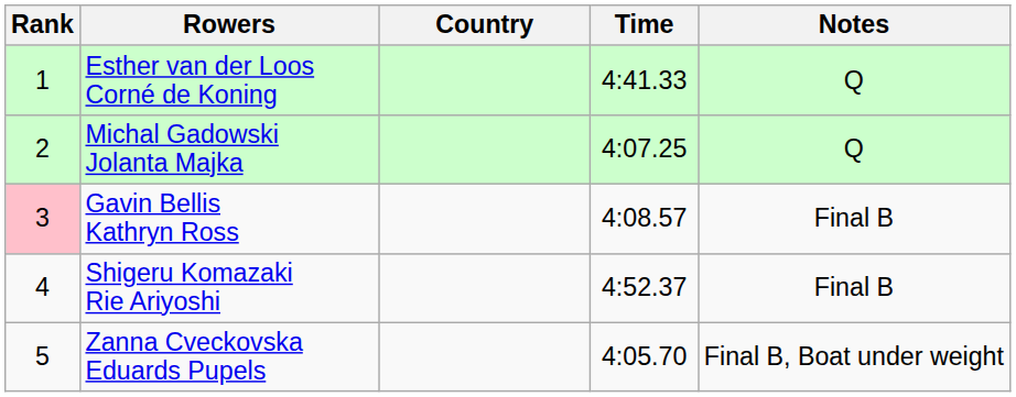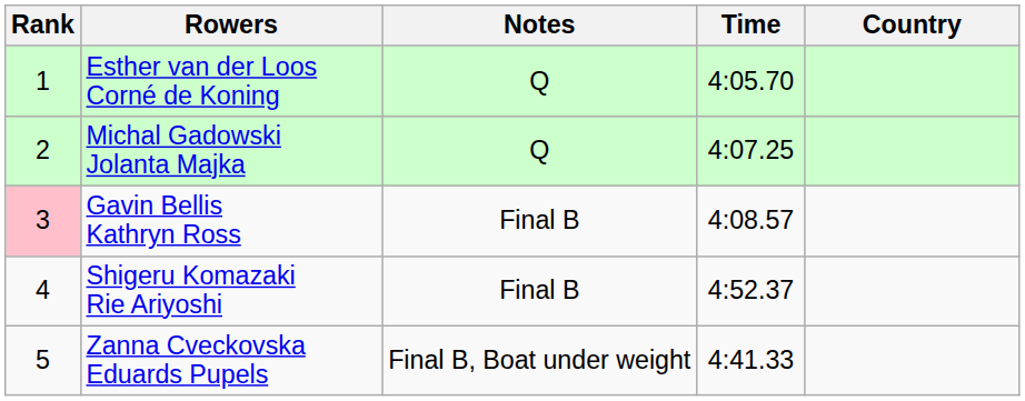 <table class="wikitable" style="text-align:center">
 <tr>
 <th>Rank</th>
 <th width=180>Rowers</th>
+<th>Notes</th>
+<th width=60>Time</th>
 <th width=125>Country</th>
-<th width=60>Time</th>
-<th>Notes</th>
 </tr>
 <tr bgcolor=#ccffcc>
 <td>1</td>
 <td style="text-align:left"><a href='#'>Esther van der Loos</a><br><a href='#'>Corné de Koning</a></td>
+<td>Q</td>
+<td>4:05.70</td>
 <td style="text-align:left"></td>
-<td>4:41.33</td>
-<td>Q</td>
 </tr>
 <tr bgcolor=#ccffcc>
 <td>2</td>
 <td style="text-align:left"><a href='#'>Michal Gadowski</a><br><a href='#'>Jolanta Majka</a></td>
+<td>Q</td>
+<td>4:07.25</td>
 <td style="text-align:left"></td>
-<td>4:07.25</td>
-<td>Q</td>
 </tr>
 <tr>
 <td style="background: pink;">3</td>
 <td style="text-align:left"><a href='#'>Gavin Bellis</a><br><a href='#'>Kathryn Ross</a></td>
+<td>Final B</td>
+<td>4:08.57</td>
 <td style="text-align:left"></td>
-<td>4:08.57</td>
-<td>Final B</td>
 </tr>
 <tr>
 <td>4</td>
 <td style="text-align:left"><a href='#'>Shigeru Komazaki</a><br><a href='#'>Rie Ariyoshi</a></td>
+<td>Final B</td>
+<td>4:52.37</td>
 <td style="text-align:left"></td>
-<td>4:52.37</td>
-<td>Final B</td>
 </tr>
 <tr>
 <td>5</td>
 <td style="text-align:left"><a href='#'>Zanna Cveckovska</a><br><a href='#'>Eduards Pupels</a></td>
+<td>Final B,  Boat under weight</td>
+<td>4:41.33</td>
 <td style="text-align:left"></td>
-<td>4:05.70</td>
-<td>Final B,  Boat under weight</td>
 </tr>
 </table>
